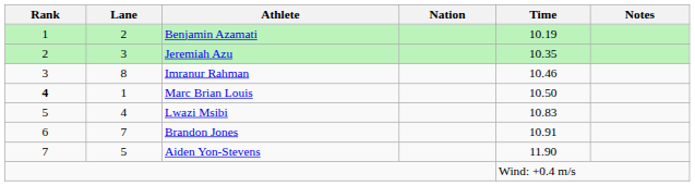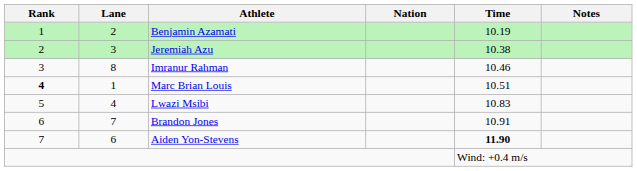 <table class="wikitable sortable" style="text-align:center;width: 70%;">
 <tr>
 <th scope="col">Rank</th>
 <th scope="col">Lane</th>
 <th scope="col">Athlete</th>
 <th scope="col">Nation</th>
 <th scope="col">Time</th>
 <th scope="col">Notes</th>
 </tr>
 <tr bgcolor="#bbf3bb">
 <td>1</td>
 <td>2</td>
 <td align=left><a href='#'>Benjamin Azamati</a></td>
 <td align=left></td>
 <td>10.19</td>
 <td></td>
 </tr>
 <tr bgcolor="#bbf3bb">
 <td>2</td>
 <td>3</td>
 <td align=left><a href='#'>Jeremiah Azu</a></td>
 <td align=left></td>
-<td>10.35</td>
+<td>10.38</td>
 <td></td>
 </tr>
 <tr>
 <td>3</td>
 <td>8</td>
 <td align=left><a href='#'>Imranur Rahman</a></td>
 <td align=left></td>
 <td>10.46</td>
 <td></td>
 </tr>
 <tr>
 <td><strong>4</strong></td>
 <td>1</td>
 <td align=left><a href='#'>Marc Brian Louis</a></td>
 <td align=left></td>
-<td>10.50</td>
+<td>10.51</td>
 <td></td>
 </tr>
 <tr>
 <td>5</td>
 <td>4</td>
 <td align=left><a href='#'>Lwazi Msibi</a></td>
 <td align=left></td>
 <td>10.83</td>
 <td></td>
 </tr>
 <tr>
 <td>6</td>
 <td>7</td>
 <td align=left><a href='#'>Brandon Jones</a></td>
 <td align=left></td>
 <td>10.91</td>
 <td></td>
 </tr>
 <tr>
 <td>7</td>
-<td>5</td>
+<td>6</td>
 <td align=left><a href='#'>Aiden Yon-Stevens</a></td>
 <td align=left></td>
-<td>11.90</td>
+<td><strong>11.90</strong></td>
 <td></td>
 </tr>
 <tr class="sortbottom">
 <td colspan="4"></td>
 <td colspan="2" style="text-align:left;">Wind: +0.4 m/s</td>
 </tr>
 </table>
